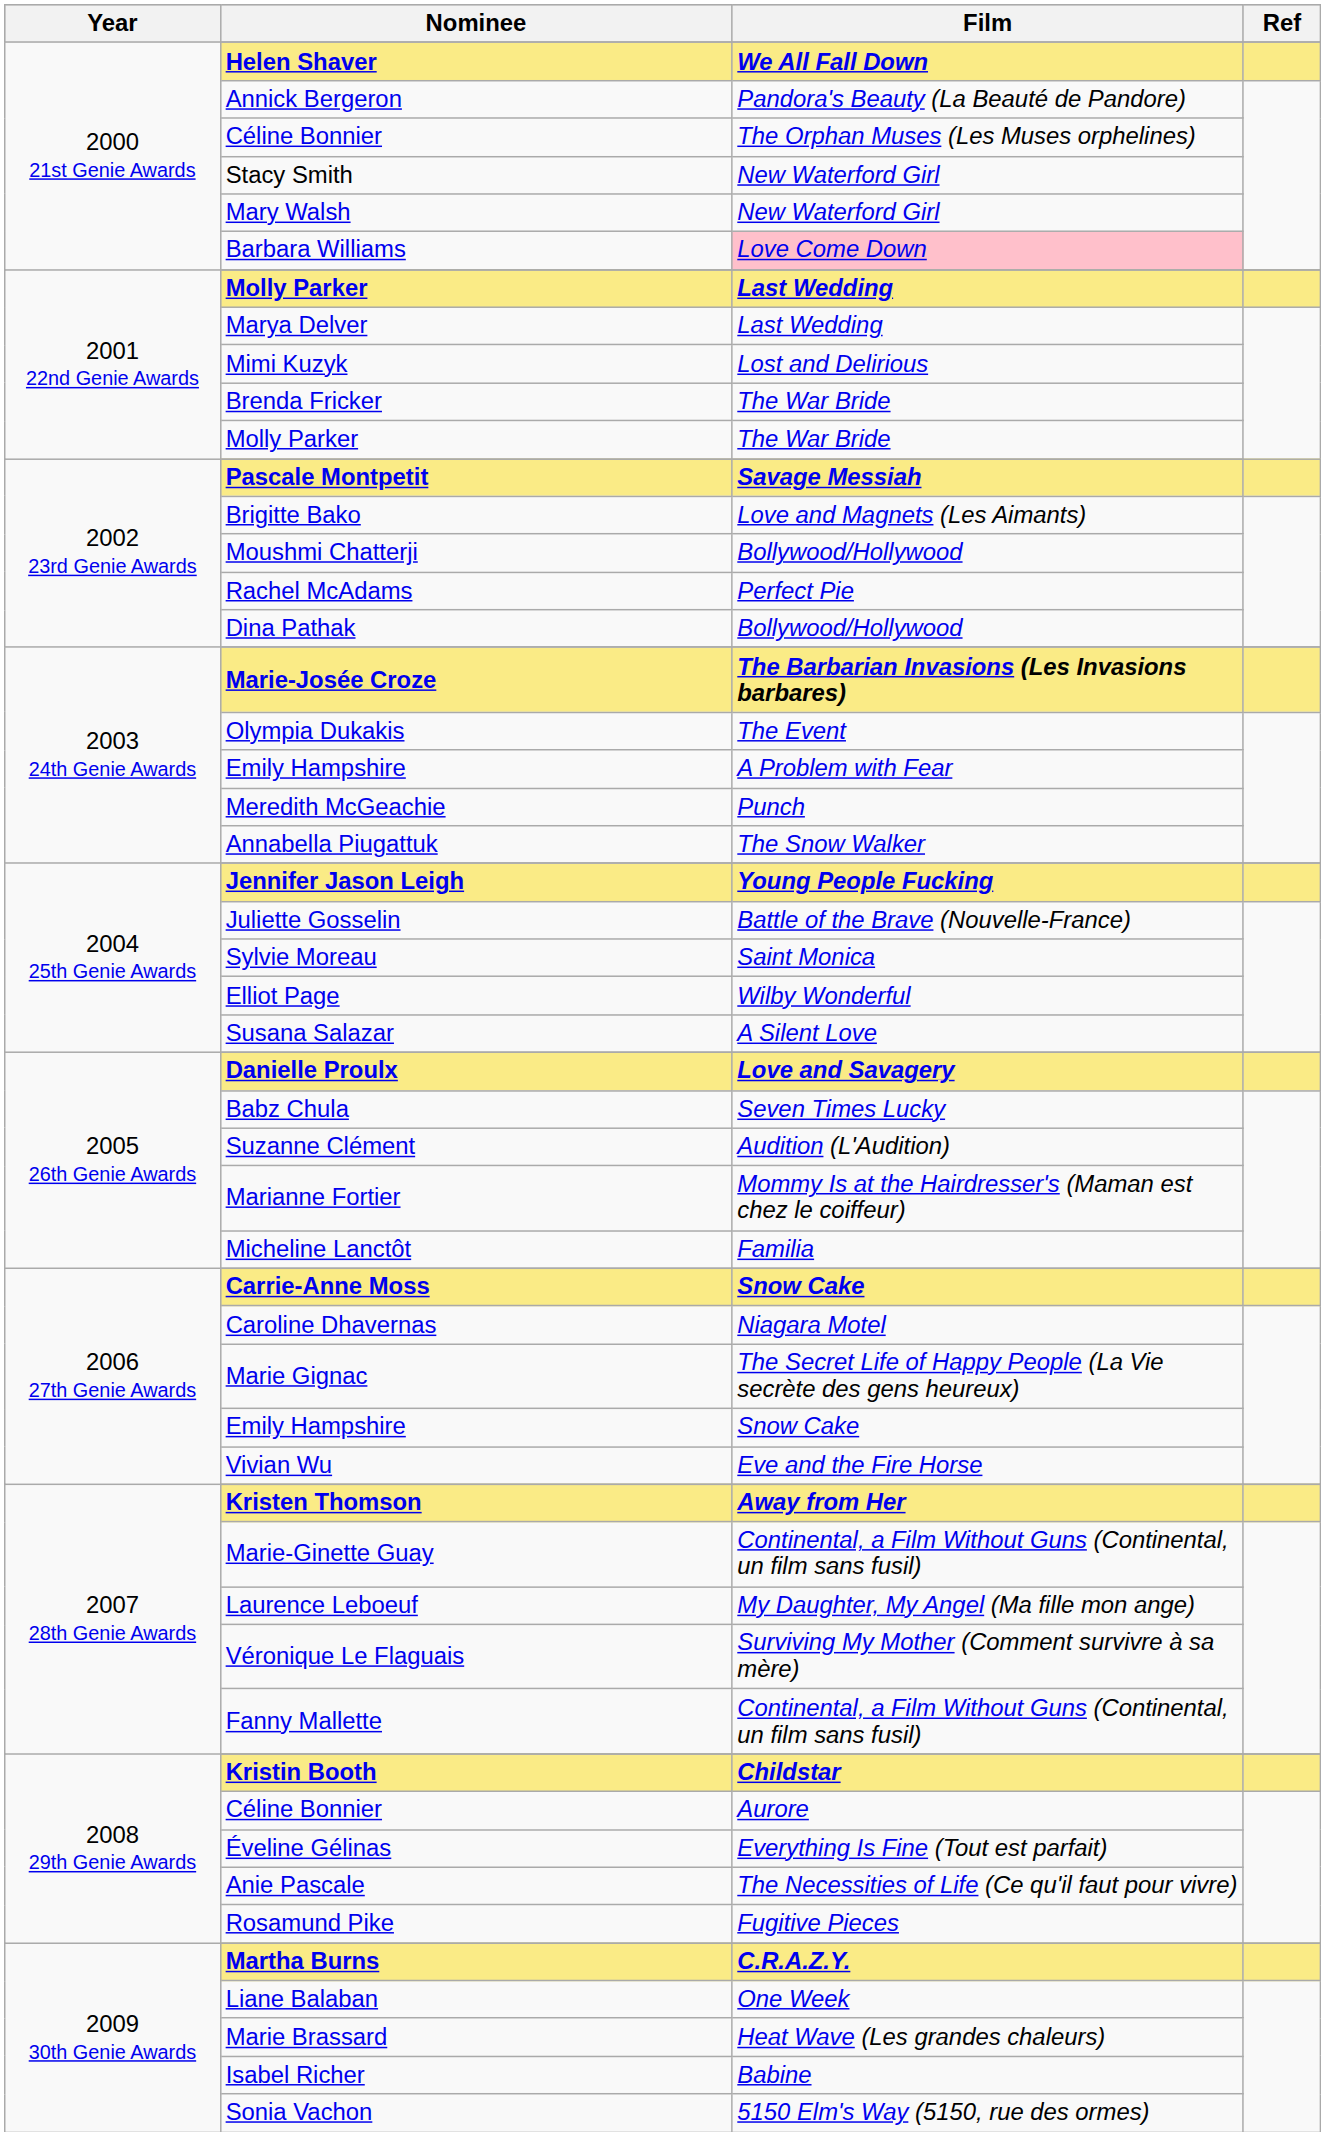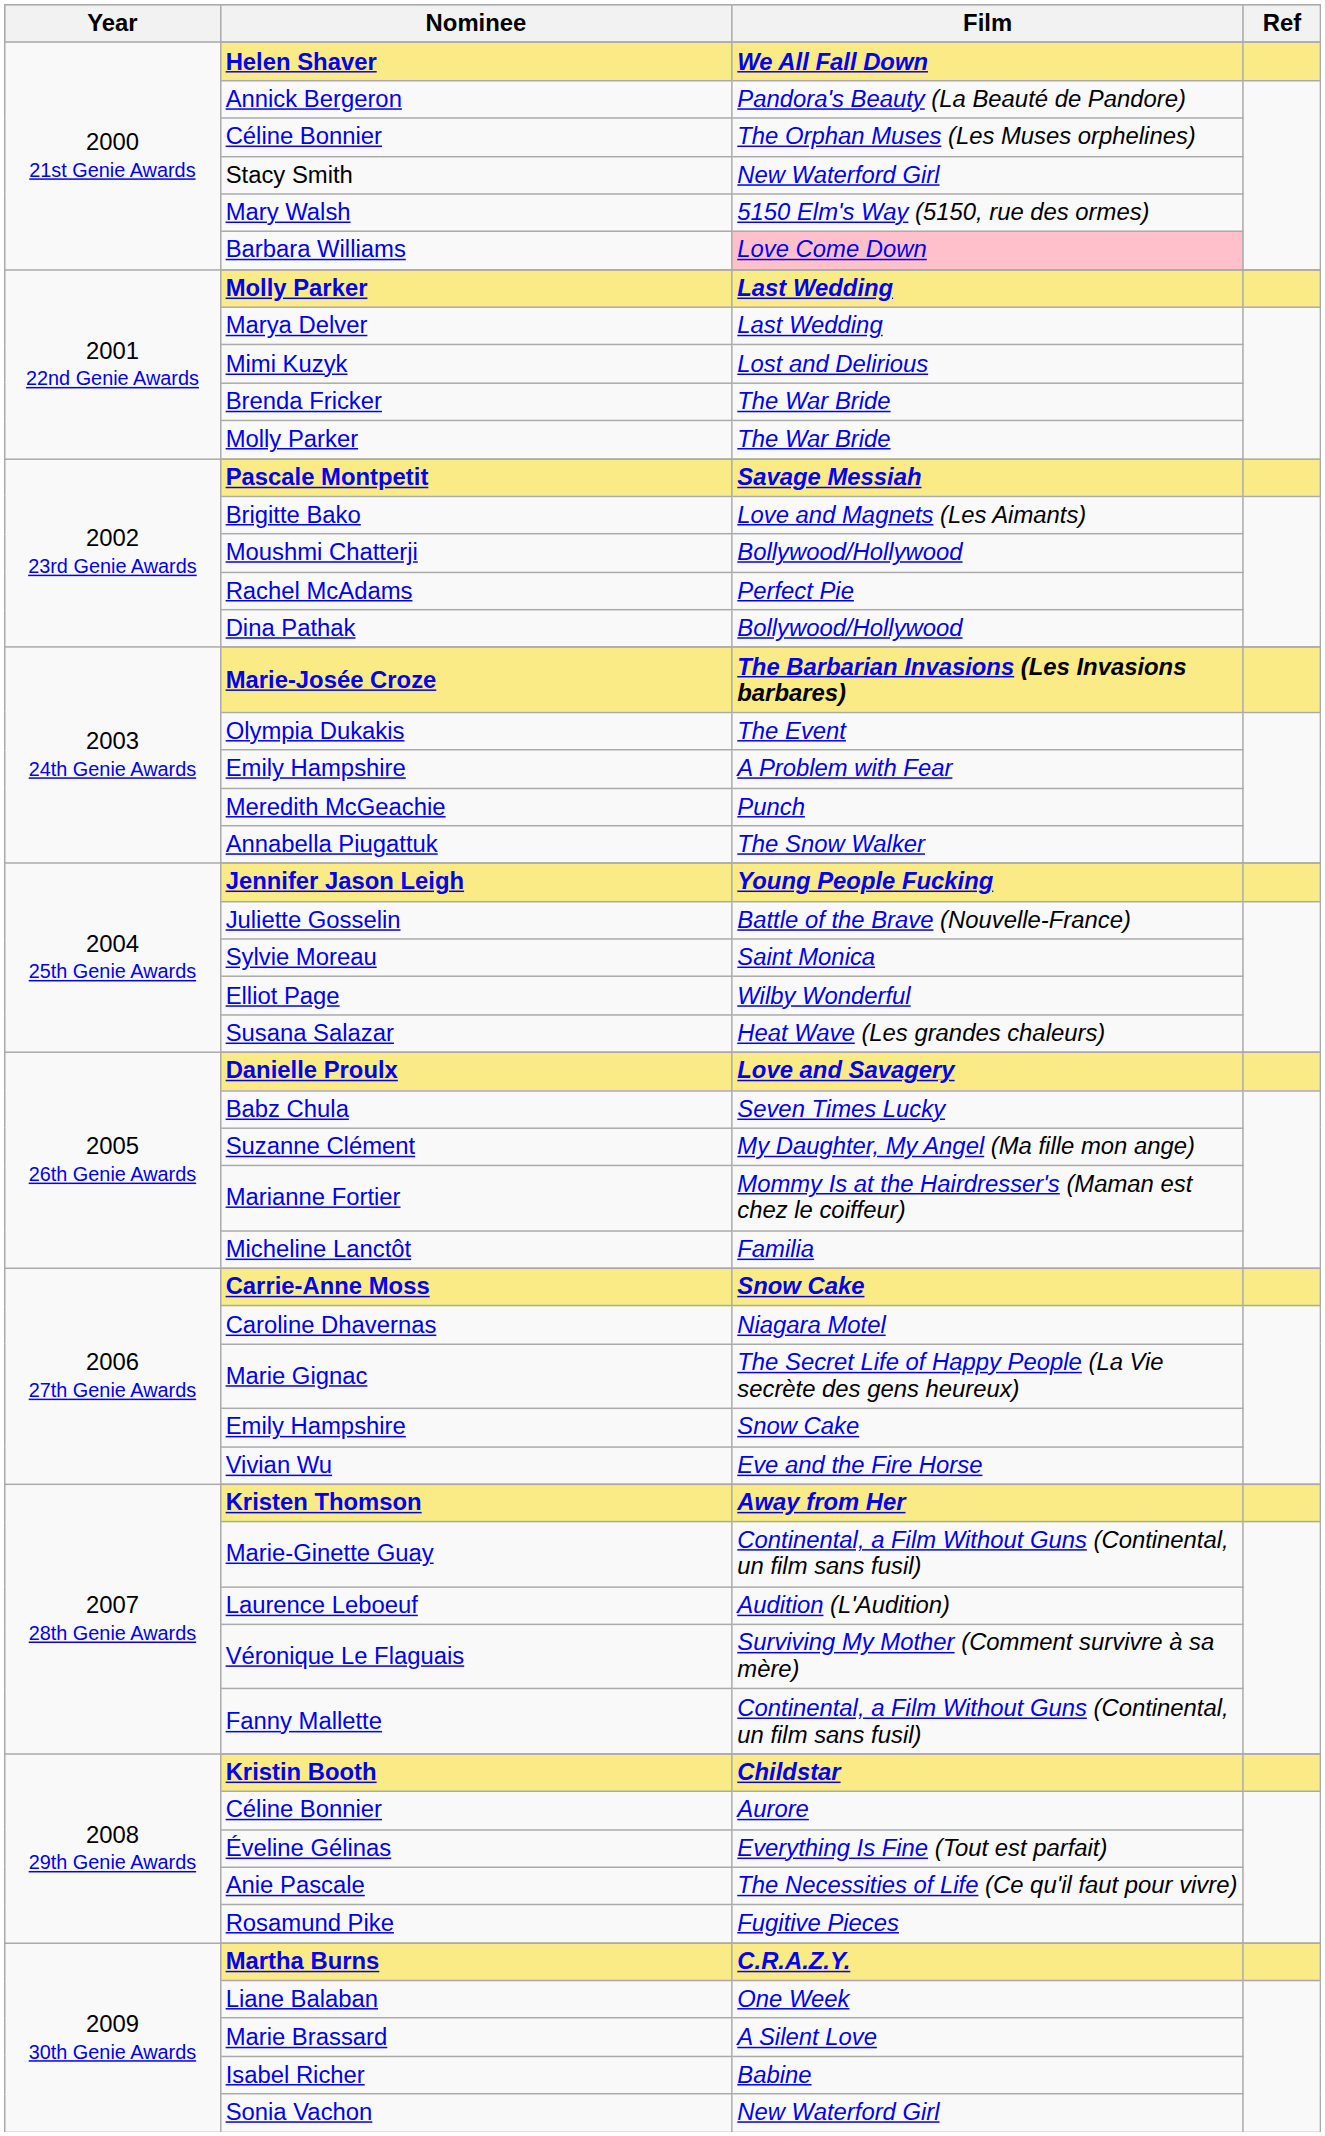 <table class="wikitable" style="width:100%;">
 <tr style="background:#bebebe;">
 <th style="width:8%;">Year</th>
 <th style="width:19%;">Nominee</th>
 <th style="width:19%;">Film</th>
 <th style="width:2%;">Ref</th>
 </tr>
 <tr>
 <td rowspan="7" align="center">2000 <br> <small><a href='#'>21st Genie Awards</a></small></td>
 </tr>
 <tr style="background:#FAEB86;">
 <td><strong><a href='#'>Helen Shaver</a></strong></td>
 <td><strong><em><a href='#'>We All Fall Down</a></em></strong></td>
 <td></td>
 </tr>
 <tr>
 <td><a href='#'>Annick Bergeron</a></td>
 <td><em><a href='#'>Pandora's Beauty</a> (La Beauté de Pandore)</em></td>
 <td rowspan=5></td>
 </tr>
 <tr>
 <td><a href='#'>Céline Bonnier</a></td>
 <td><em><a href='#'>The Orphan Muses</a> (Les Muses orphelines)</em></td>
 </tr>
 <tr>
 <td>Stacy Smith</td>
 <td><em><a href='#'>New Waterford Girl</a></em></td>
 </tr>
 <tr>
 <td><a href='#'>Mary Walsh</a></td>
-<td><em><a href='#'>New Waterford Girl</a></em></td>
+<td><em><a href='#'>5150 Elm's Way</a> (5150, rue des ormes)</em></td>
 </tr>
 <tr>
 <td><a href='#'>Barbara Williams</a></td>
 <td style="background: pink;"><em><a href='#'>Love Come Down</a></em></td>
 </tr>
 <tr>
 <td rowspan="6" align="center">2001 <br> <small><a href='#'>22nd Genie Awards</a></small></td>
 </tr>
 <tr style="background:#FAEB86;">
 <td><strong><a href='#'>Molly Parker</a></strong></td>
 <td><strong><em><a href='#'>Last Wedding</a></em></strong></td>
 <td></td>
 </tr>
 <tr>
 <td><a href='#'>Marya Delver</a></td>
 <td><em><a href='#'>Last Wedding</a></em></td>
 <td rowspan=5></td>
 </tr>
 <tr>
 <td><a href='#'>Mimi Kuzyk</a></td>
 <td><em><a href='#'>Lost and Delirious</a></em></td>
 </tr>
 <tr>
 <td><a href='#'>Brenda Fricker</a></td>
 <td><em><a href='#'>The War Bride</a></em></td>
 </tr>
 <tr>
 <td><a href='#'>Molly Parker</a></td>
 <td><em><a href='#'>The War Bride</a></em></td>
 </tr>
 <tr>
 <td rowspan="6" align="center">2002 <br> <small><a href='#'>23rd Genie Awards</a></small></td>
 </tr>
 <tr style="background:#FAEB86;">
 <td><strong><a href='#'>Pascale Montpetit</a></strong></td>
 <td><strong><em><a href='#'>Savage Messiah</a></em></strong></td>
 <td></td>
 </tr>
 <tr>
 <td><a href='#'>Brigitte Bako</a></td>
 <td><em><a href='#'>Love and Magnets</a> (Les Aimants)</em></td>
 <td rowspan=4></td>
 </tr>
 <tr>
 <td><a href='#'>Moushmi Chatterji</a></td>
 <td><em><a href='#'>Bollywood/Hollywood</a></em></td>
 </tr>
 <tr>
 <td><a href='#'>Rachel McAdams</a></td>
 <td><em><a href='#'>Perfect Pie</a></em></td>
 </tr>
 <tr>
 <td><a href='#'>Dina Pathak</a></td>
 <td><em><a href='#'>Bollywood/Hollywood</a></em></td>
 </tr>
 <tr>
 <td rowspan="6" align="center">2003 <br> <small><a href='#'>24th Genie Awards</a></small></td>
 </tr>
 <tr style="background:#FAEB86;">
 <td><strong><a href='#'>Marie-Josée Croze</a></strong></td>
 <td><strong><em><a href='#'>The Barbarian Invasions</a> (Les Invasions barbares)</em></strong></td>
 <td></td>
 </tr>
 <tr>
 <td><a href='#'>Olympia Dukakis</a></td>
 <td><em><a href='#'>The Event</a></em></td>
 <td rowspan=4></td>
 </tr>
 <tr>
 <td><a href='#'>Emily Hampshire</a></td>
 <td><em><a href='#'>A Problem with Fear</a></em></td>
 </tr>
 <tr>
 <td><a href='#'>Meredith McGeachie</a></td>
 <td><em><a href='#'>Punch</a></em></td>
 </tr>
 <tr>
 <td><a href='#'>Annabella Piugattuk</a></td>
 <td><em><a href='#'>The Snow Walker</a></em></td>
 </tr>
 <tr>
 <td rowspan="6" align="center">2004 <br> <small><a href='#'>25th Genie Awards</a></small></td>
 </tr>
 <tr style="background:#FAEB86;">
 <td><strong><a href='#'>Jennifer Jason Leigh</a></strong></td>
 <td><strong><em><a href='#'>Young People Fucking</a></em></strong></td>
 <td></td>
 </tr>
 <tr>
 <td><a href='#'>Juliette Gosselin</a></td>
 <td><em><a href='#'>Battle of the Brave</a> (Nouvelle-France)</em></td>
 <td rowspan=4></td>
 </tr>
 <tr>
 <td><a href='#'>Sylvie Moreau</a></td>
 <td><em><a href='#'>Saint Monica</a></em></td>
 </tr>
 <tr>
 <td><a href='#'>Elliot Page</a></td>
 <td><em><a href='#'>Wilby Wonderful</a></em></td>
 </tr>
 <tr>
 <td><a href='#'>Susana Salazar</a></td>
-<td><em><a href='#'>A Silent Love</a></em></td>
+<td><em><a href='#'>Heat Wave</a> (Les grandes chaleurs)</em></td>
 </tr>
 <tr>
 <td rowspan="6" align="center">2005 <br> <small><a href='#'>26th Genie Awards</a></small></td>
 </tr>
 <tr style="background:#FAEB86;">
 <td><strong><a href='#'>Danielle Proulx</a></strong></td>
 <td><strong><em><a href='#'>Love and Savagery</a></em></strong></td>
 <td></td>
 </tr>
 <tr>
 <td><a href='#'>Babz Chula</a></td>
 <td><em><a href='#'>Seven Times Lucky</a></em></td>
 <td rowspan=4></td>
 </tr>
 <tr>
 <td><a href='#'>Suzanne Clément</a></td>
-<td><em><a href='#'>Audition</a> (L'Audition)</em></td>
+<td><em><a href='#'>My Daughter, My Angel</a> (Ma fille mon ange)</em></td>
 </tr>
 <tr>
 <td><a href='#'>Marianne Fortier</a></td>
 <td><em><a href='#'>Mommy Is at the Hairdresser's</a> (Maman est chez le coiffeur)</em></td>
 </tr>
 <tr>
 <td><a href='#'>Micheline Lanctôt</a></td>
 <td><em><a href='#'>Familia</a></em></td>
 </tr>
 <tr>
 <td rowspan="6" align="center">2006 <br> <small><a href='#'>27th Genie Awards</a></small></td>
 </tr>
 <tr style="background:#FAEB86;">
 <td><strong><a href='#'>Carrie-Anne Moss</a></strong></td>
 <td><strong><em><a href='#'>Snow Cake</a></em></strong></td>
 <td></td>
 </tr>
 <tr>
 <td><a href='#'>Caroline Dhavernas</a></td>
 <td><em><a href='#'>Niagara Motel</a></em></td>
 <td rowspan=4></td>
 </tr>
 <tr>
 <td><a href='#'>Marie Gignac</a></td>
 <td><em><a href='#'>The Secret Life of Happy People</a> (La Vie secrète des gens heureux)</em></td>
 </tr>
 <tr>
 <td><a href='#'>Emily Hampshire</a></td>
 <td><em><a href='#'>Snow Cake</a></em></td>
 </tr>
 <tr>
 <td><a href='#'>Vivian Wu</a></td>
 <td><em><a href='#'>Eve and the Fire Horse</a></em></td>
 </tr>
 <tr>
 <td rowspan="6" align="center">2007 <br> <small><a href='#'>28th Genie Awards</a></small></td>
 </tr>
 <tr style="background:#FAEB86;">
 <td><strong><a href='#'>Kristen Thomson</a></strong></td>
 <td><strong><em><a href='#'>Away from Her</a></em></strong></td>
 <td></td>
 </tr>
 <tr>
 <td><a href='#'>Marie-Ginette Guay</a></td>
 <td><em><a href='#'>Continental, a Film Without Guns</a> (Continental, un film sans fusil)</em></td>
 <td rowspan=4></td>
 </tr>
 <tr>
 <td><a href='#'>Laurence Leboeuf</a></td>
-<td><em><a href='#'>My Daughter, My Angel</a> (Ma fille mon ange)</em></td>
+<td><em><a href='#'>Audition</a> (L'Audition)</em></td>
 </tr>
 <tr>
 <td><a href='#'>Véronique Le Flaguais</a></td>
 <td><em><a href='#'>Surviving My Mother</a> (Comment survivre à sa mère)</em></td>
 </tr>
 <tr>
 <td><a href='#'>Fanny Mallette</a></td>
 <td><em><a href='#'>Continental, a Film Without Guns</a> (Continental, un film sans fusil)</em></td>
 </tr>
 <tr>
 <td rowspan="6" align="center">2008 <br> <small><a href='#'>29th Genie Awards</a></small></td>
 </tr>
 <tr style="background:#FAEB86;">
 <td><strong><a href='#'>Kristin Booth</a></strong></td>
 <td><strong><em><a href='#'>Childstar</a></em></strong></td>
 <td></td>
 </tr>
 <tr>
 <td><a href='#'>Céline Bonnier</a></td>
 <td><em><a href='#'>Aurore</a></em></td>
 <td rowspan=4></td>
 </tr>
 <tr>
 <td><a href='#'>Éveline Gélinas</a></td>
 <td><em><a href='#'>Everything Is Fine</a> (Tout est parfait)</em></td>
 </tr>
 <tr>
 <td><a href='#'>Anie Pascale</a></td>
 <td><em><a href='#'>The Necessities of Life</a> (Ce qu'il faut pour vivre)</em></td>
 </tr>
 <tr>
 <td><a href='#'>Rosamund Pike</a></td>
 <td><em><a href='#'>Fugitive Pieces</a></em></td>
 </tr>
 <tr>
 <td rowspan="6" align="center">2009 <br> <small><a href='#'>30th Genie Awards</a></small></td>
 </tr>
 <tr style="background:#FAEB86;">
 <td><strong><a href='#'>Martha Burns</a></strong></td>
 <td><strong><em><a href='#'>C.R.A.Z.Y.</a></em></strong></td>
 <td></td>
 </tr>
 <tr>
 <td><a href='#'>Liane Balaban</a></td>
 <td><em><a href='#'>One Week</a></em></td>
 <td rowspan=4></td>
 </tr>
 <tr>
 <td><a href='#'>Marie Brassard</a></td>
-<td><em><a href='#'>Heat Wave</a> (Les grandes chaleurs)</em></td>
+<td><em><a href='#'>A Silent Love</a></em></td>
 </tr>
 <tr>
 <td><a href='#'>Isabel Richer</a></td>
 <td><em><a href='#'>Babine</a></em></td>
 </tr>
 <tr>
 <td><a href='#'>Sonia Vachon</a></td>
-<td><em><a href='#'>5150 Elm's Way</a> (5150, rue des ormes)</em></td>
+<td><em><a href='#'>New Waterford Girl</a></em></td>
 </tr>
 </table>
